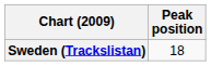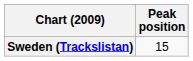 <table class="wikitable plainrowheaders" style="text-align:center">
 <tr>
 <th scope="col">Chart (2009)</th>
 <th scope="col">Peak<br>position</th>
 </tr>
 <tr>
 <th scope="row">Sweden (<a href='#'>Trackslistan</a>)</th>
-<td>18</td>
+<td>15</td>
 </tr>
 </table>
